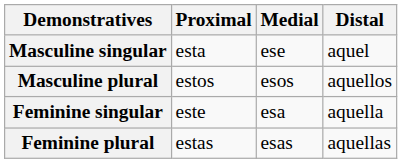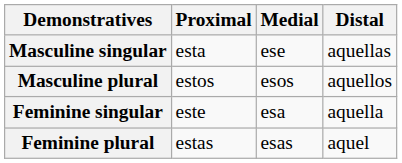 <table class="wikitable">
 <tr>
 <th>Demonstratives</th>
 <th>Proximal</th>
 <th>Medial</th>
 <th>Distal</th>
 </tr>
 <tr>
 <th>Masculine singular</th>
 <td>esta</td>
 <td>ese</td>
-<td>aquel</td>
+<td>aquellas</td>
 </tr>
 <tr>
 <th>Masculine plural</th>
 <td>estos</td>
 <td>esos</td>
 <td>aquellos</td>
 </tr>
 <tr>
 <th>Feminine singular</th>
 <td>este</td>
 <td>esa</td>
 <td>aquella</td>
 </tr>
 <tr>
 <th>Feminine plural</th>
 <td>estas</td>
 <td>esas</td>
-<td>aquellas</td>
+<td>aquel</td>
 </tr>
 </table>
